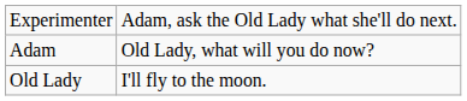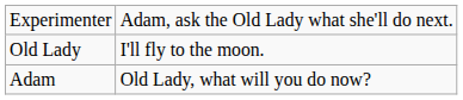 <table class="wikitable">
 <tr>
 <td>Experimenter</td>
 <td>Adam, ask the Old Lady what she'll do next.</td>
 </tr>
 <tr>
+<td>Old Lady</td>
+<td>I'll fly to the moon.</td>
+</tr>
+<tr>
 <td>Adam</td>
 <td>Old Lady, what will you do now?</td>
 </tr>
-<tr>
-<td>Old Lady</td>
-<td>I'll fly to the moon.</td>
-</tr>
 </table>
